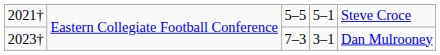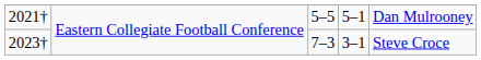 <table class="wikitable">
 <tr>
 </tr>
 <tr>
 <td>2021†</td>
 <td rowspan=2><a href='#'>Eastern Collegiate Football Conference</a></td>
 <td>5–5</td>
 <td>5–1</td>
-<td><a href='#'>Steve Croce</a></td>
+<td><a href='#'>Dan Mulrooney</a></td>
 </tr>
 <tr>
 <td>2023†</td>
 <td>7–3</td>
 <td>3–1</td>
-<td><a href='#'>Dan Mulrooney</a></td>
+<td><a href='#'>Steve Croce</a></td>
 </tr>
 </table>
